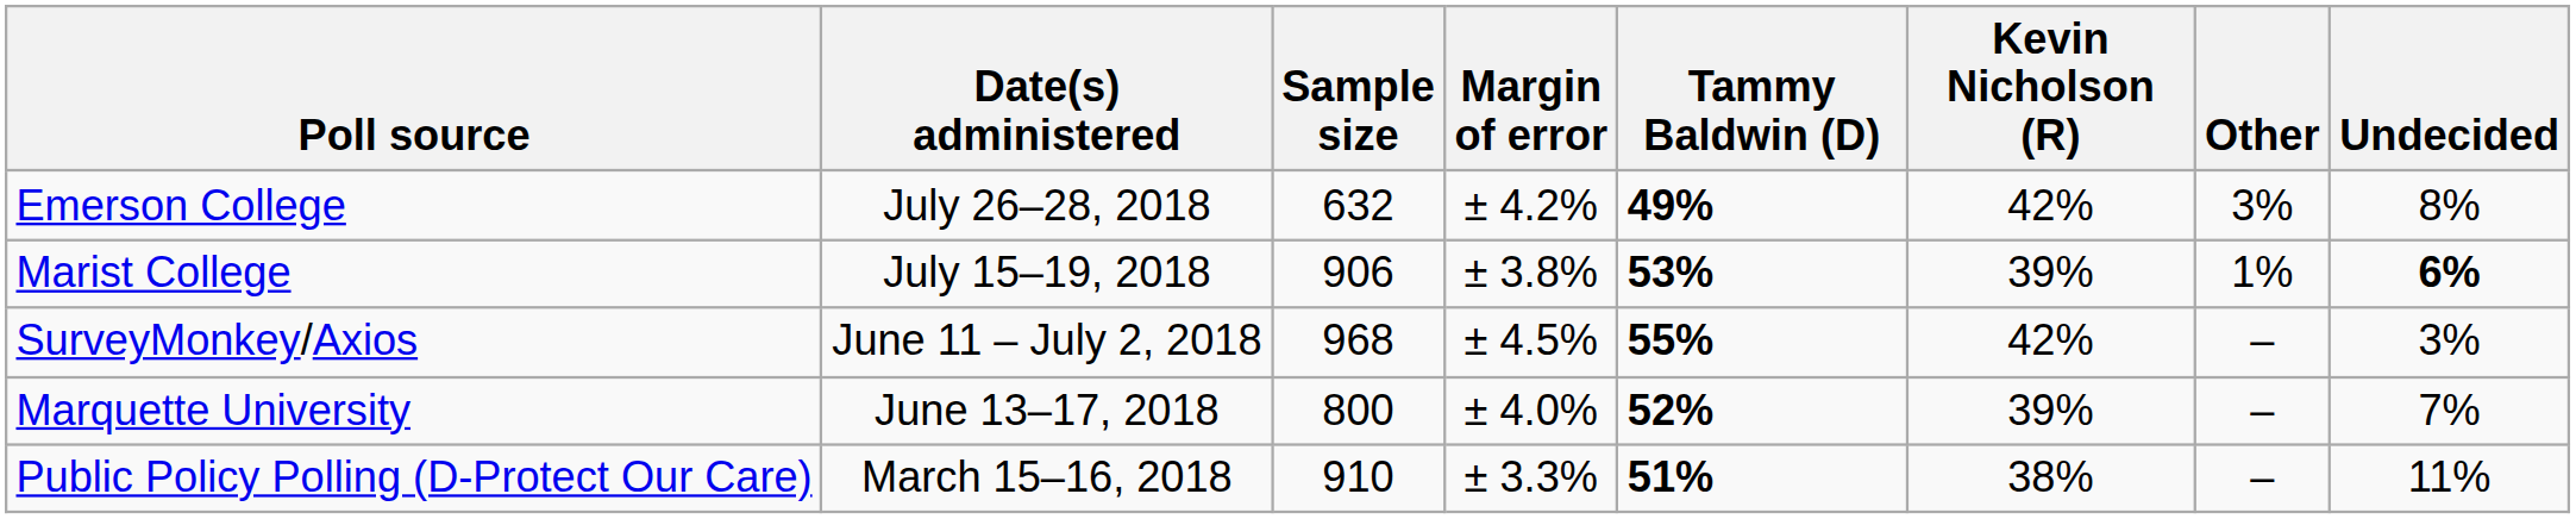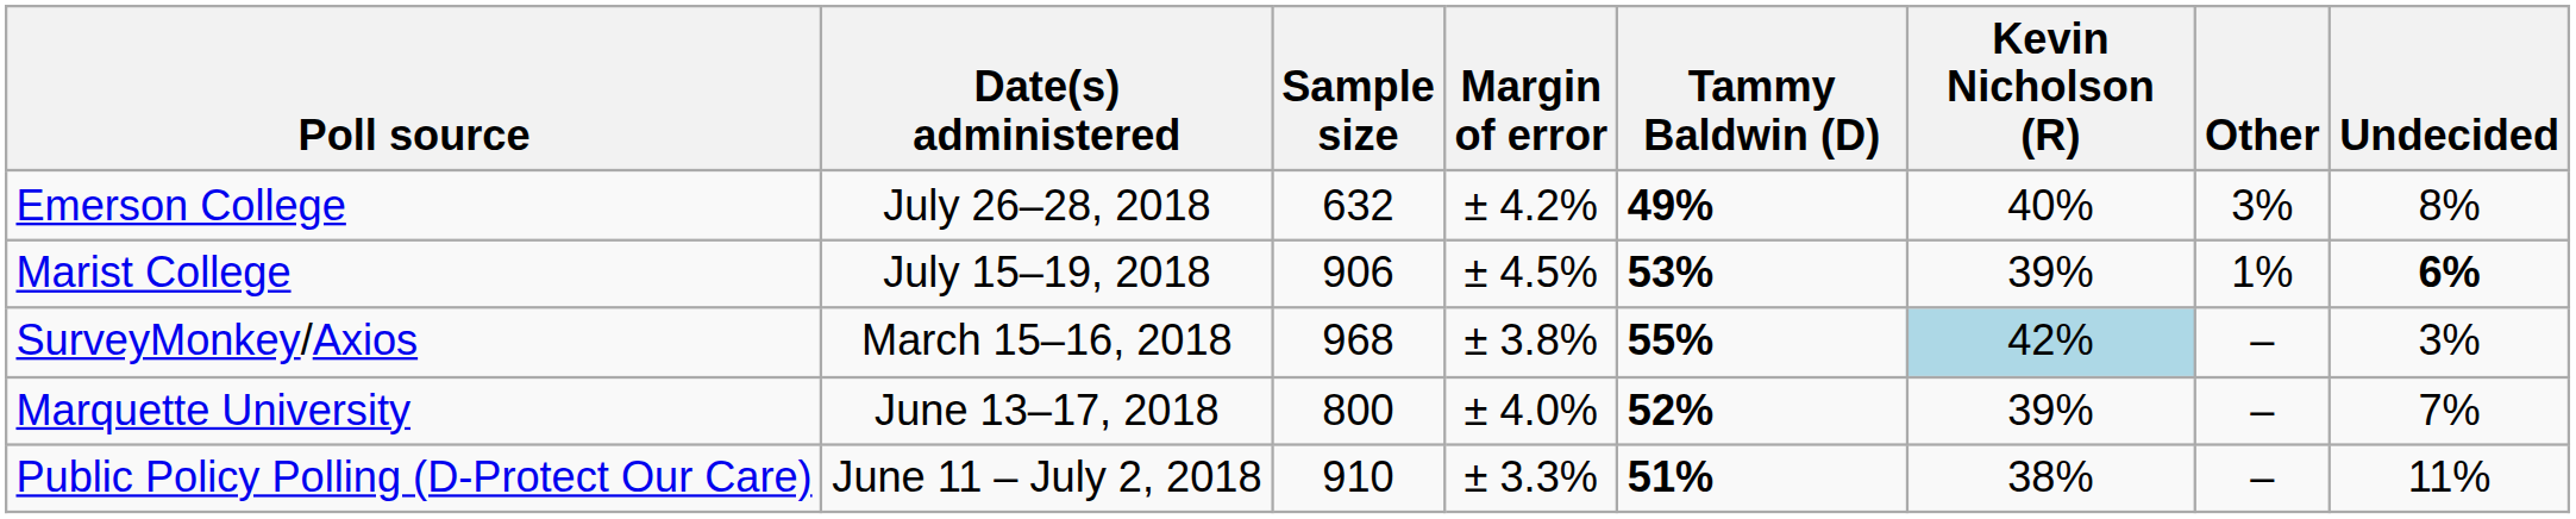 <table class="wikitable">
 <tr valign=bottom>
 <th>Poll source</th>
 <th>Date(s)<br>administered</th>
 <th>Sample<br>size</th>
 <th>Margin<br>of error</th>
 <th style="width:100px;">Tammy<br>Baldwin (D)</th>
 <th style="width:100px;">Kevin<br>Nicholson (R)</th>
 <th>Other</th>
 <th>Undecided</th>
 </tr>
 <tr>
 <td><a href='#'>Emerson College</a></td>
 <td align=center>July 26–28, 2018</td>
 <td align=center>632</td>
 <td align=center>± 4.2%</td>
 <td><strong>49%</strong></td>
-<td align=center>42%</td>
+<td align=center>40%</td>
 <td align=center>3%</td>
 <td align=center>8%</td>
 </tr>
 <tr>
 <td><a href='#'>Marist College</a></td>
 <td align=center>July 15–19, 2018</td>
 <td align=center>906</td>
-<td align=center>± 3.8%</td>
+<td align=center>± 4.5%</td>
 <td><strong>53%</strong></td>
 <td align=center>39%</td>
 <td align=center>1%</td>
 <td align=center><strong>6%</strong></td>
 </tr>
 <tr>
 <td><a href='#'>SurveyMonkey</a>/<a href='#'>Axios</a></td>
-<td align=center>June 11 – July 2, 2018</td>
+<td align=center>March 15–16, 2018</td>
 <td align=center>968</td>
-<td align=center>± 4.5%</td>
+<td align=center>± 3.8%</td>
 <td><strong>55%</strong></td>
-<td align=center>42%</td>
+<td align=center style="background: lightblue;">42%</td>
 <td align=center>–</td>
 <td align=center>3%</td>
 </tr>
 <tr>
 <td><a href='#'>Marquette University</a></td>
 <td align=center>June 13–17, 2018</td>
 <td align=center>800</td>
 <td align=center>± 4.0%</td>
 <td><strong>52%</strong></td>
 <td align=center>39%</td>
 <td align=center>–</td>
 <td align=center>7%</td>
 </tr>
 <tr>
 <td><a href='#'>Public Policy Polling (D-Protect Our Care)</a></td>
-<td align=center>March 15–16, 2018</td>
+<td align=center>June 11 – July 2, 2018</td>
 <td align=center>910</td>
 <td align=center>± 3.3%</td>
 <td><strong>51%</strong></td>
 <td align=center>38%</td>
 <td align=center>–</td>
 <td align=center>11%</td>
 </tr>
 </table>
